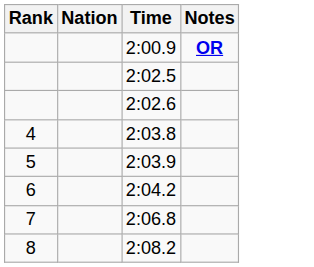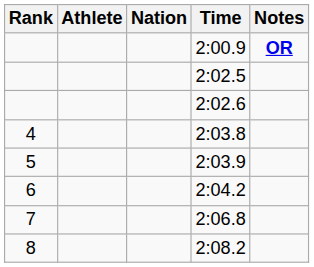 <table class="wikitable sortable" style="text-align:center">
 <tr>
 <th>Rank</th>
+<th>Athlete</th>
 <th>Nation</th>
 <th>Time</th>
 <th>Notes</th>
 </tr>
 <tr>
 <td></td>
 <td align=left></td>
+<td align=left></td>
 <td>2:00.9</td>
 <td><strong><a href='#'>OR</a></strong></td>
 </tr>
 <tr>
 <td></td>
+<td align=left></td>
 <td align=left></td>
 <td>2:02.5</td>
 <td></td>
 </tr>
 <tr>
 <td></td>
 <td align=left></td>
+<td align=left></td>
 <td>2:02.6</td>
 <td></td>
 </tr>
 <tr>
 <td>4</td>
+<td align=left></td>
 <td align=left></td>
 <td>2:03.8</td>
 <td></td>
 </tr>
 <tr>
 <td>5</td>
 <td align=left></td>
+<td align=left></td>
 <td>2:03.9</td>
 <td></td>
 </tr>
 <tr>
 <td>6</td>
+<td align=left></td>
 <td align=left></td>
 <td>2:04.2</td>
 <td></td>
 </tr>
 <tr>
 <td>7</td>
 <td align=left></td>
+<td align=left></td>
 <td>2:06.8</td>
 <td></td>
 </tr>
 <tr>
 <td>8</td>
 <td align=left></td>
+<td align=left></td>
 <td>2:08.2</td>
 <td></td>
 </tr>
 </table>
